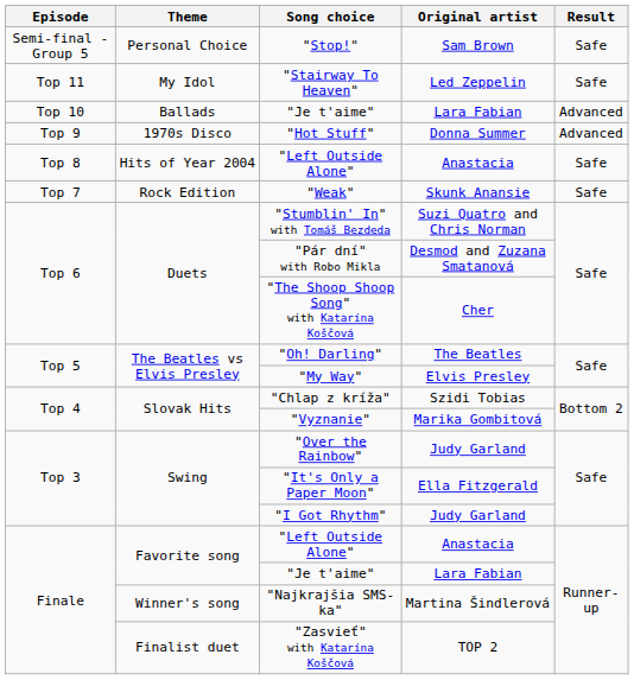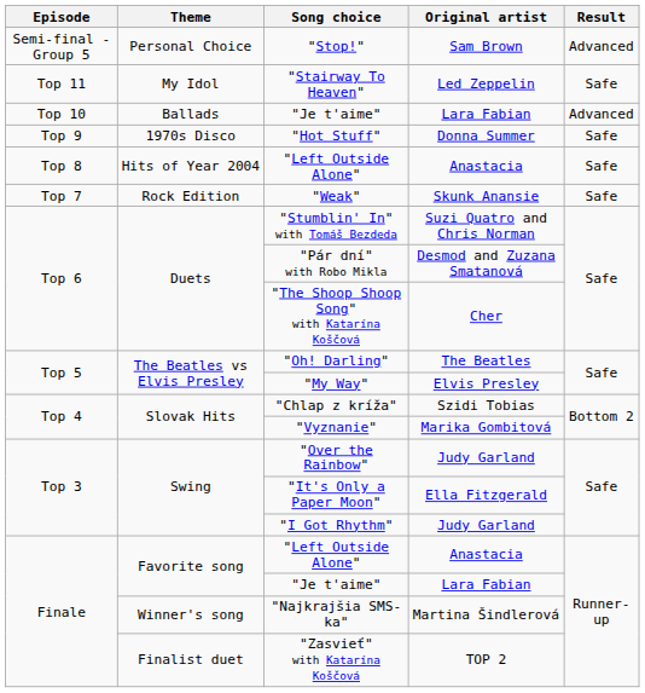 <table class="wikitable" style="text-align: center;">
 <tr>
 <th>Episode</th>
 <th>Theme</th>
 <th>Song choice</th>
 <th>Original artist</th>
 <th>Result</th>
 </tr>
 <tr>
 <td>Semi-final - Group 5</td>
 <td>Personal Choice</td>
 <td>"<a href='#'>Stop!</a>"</td>
 <td><a href='#'>Sam Brown</a></td>
-<td>Safe</td>
+<td>Advanced</td>
 </tr>
 <tr>
 <td>Top 11</td>
 <td>My Idol</td>
 <td>"<a href='#'>Stairway To Heaven</a>"</td>
 <td><a href='#'>Led Zeppelin</a></td>
 <td>Safe</td>
 </tr>
 <tr>
 <td>Top 10</td>
 <td>Ballads</td>
 <td>"Je t'aime"</td>
 <td><a href='#'>Lara Fabian</a></td>
 <td>Advanced</td>
 </tr>
 <tr>
 <td>Top 9</td>
 <td>1970s Disco</td>
 <td>"<a href='#'>Hot Stuff</a>"</td>
 <td><a href='#'>Donna Summer</a></td>
-<td>Advanced</td>
+<td>Safe</td>
 </tr>
 <tr>
 <td>Top 8</td>
 <td>Hits of Year 2004</td>
 <td>"<a href='#'>Left Outside Alone</a>"</td>
 <td><a href='#'>Anastacia</a></td>
 <td>Safe</td>
 </tr>
 <tr>
 <td>Top 7</td>
 <td>Rock Edition</td>
 <td>"<a href='#'>Weak</a>"</td>
 <td><a href='#'>Skunk Anansie</a></td>
 <td>Safe</td>
 </tr>
 <tr>
 <td rowspan=3>Top 6</td>
 <td rowspan=3>Duets</td>
 <td>"<a href='#'>Stumblin' In</a>"<br> <small>with <a href='#'>Tomáš Bezdeda</a></small></td>
 <td><a href='#'>Suzi Quatro</a> and <a href='#'>Chris Norman</a></td>
 <td rowspan=3>Safe</td>
 </tr>
 <tr>
 <td>"Pár dní"<br> <small>with Robo Mikla</small></td>
 <td><a href='#'>Desmod</a> and <a href='#'>Zuzana Smatanová</a></td>
 </tr>
 <tr>
 <td>"<a href='#'>The Shoop Shoop Song</a>"<br> <small>with <a href='#'>Katarína Koščová</a></small></td>
 <td><a href='#'>Cher</a></td>
 </tr>
 <tr>
 <td rowspan=2>Top 5</td>
 <td rowspan=2><a href='#'>The Beatles</a> vs <a href='#'>Elvis Presley</a></td>
 <td>"<a href='#'>Oh! Darling</a>"</td>
 <td><a href='#'>The Beatles</a></td>
 <td rowspan=2>Safe</td>
 </tr>
 <tr>
 <td>"<a href='#'>My Way</a>"</td>
 <td><a href='#'>Elvis Presley</a></td>
 </tr>
 <tr>
 <td rowspan=2>Top 4</td>
 <td rowspan=2>Slovak Hits</td>
 <td>"Chlap z kríža"</td>
 <td>Szidi Tobias</td>
 <td rowspan=2>Bottom 2</td>
 </tr>
 <tr>
 <td>"<a href='#'>Vyznanie</a>"</td>
 <td><a href='#'>Marika Gombitová</a></td>
 </tr>
 <tr>
 <td rowspan=3>Top 3</td>
 <td rowspan=3>Swing</td>
 <td>"<a href='#'>Over the Rainbow</a>"</td>
 <td><a href='#'>Judy Garland</a></td>
 <td rowspan=3>Safe</td>
 </tr>
 <tr>
 <td>"<a href='#'>It's Only a Paper Moon</a>"</td>
 <td><a href='#'>Ella Fitzgerald</a></td>
 </tr>
 <tr>
 <td>"<a href='#'>I Got Rhythm</a>"</td>
 <td><a href='#'>Judy Garland</a></td>
 </tr>
 <tr>
 <td rowspan=4>Finale</td>
 <td rowspan=2>Favorite song</td>
 <td>"<a href='#'>Left Outside Alone</a>"</td>
 <td><a href='#'>Anastacia</a></td>
 <td rowspan=4>Runner-up</td>
 </tr>
 <tr>
 <td>"Je t'aime"</td>
 <td><a href='#'>Lara Fabian</a></td>
 </tr>
 <tr>
 <td>Winner's song</td>
 <td>"Najkrajšia SMS-ka"</td>
 <td>Martina Šindlerová</td>
 </tr>
 <tr>
 <td>Finalist duet</td>
 <td>"Zasvieť"<br> <small>with <a href='#'>Katarína Koščová</a></small></td>
 <td>TOP 2</td>
 </tr>
 </table>
